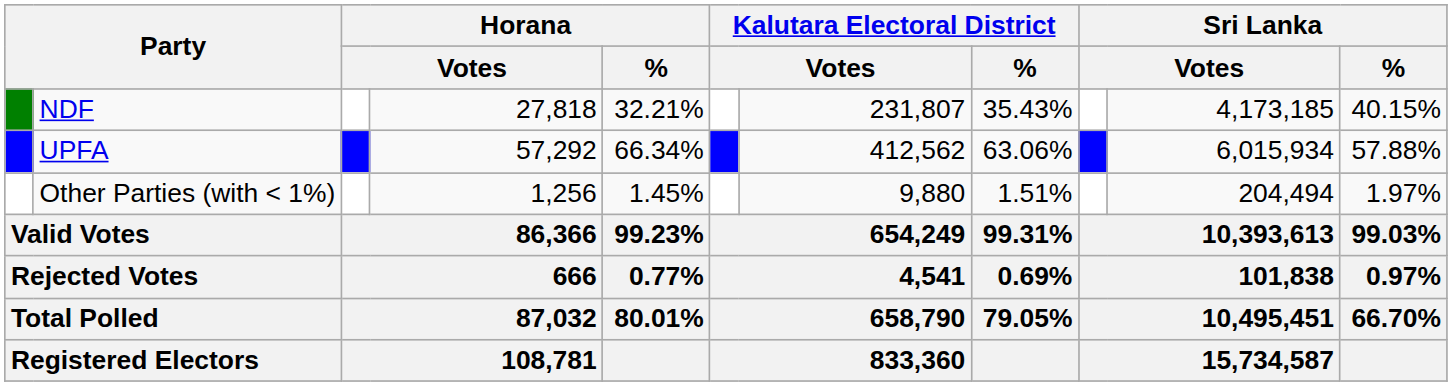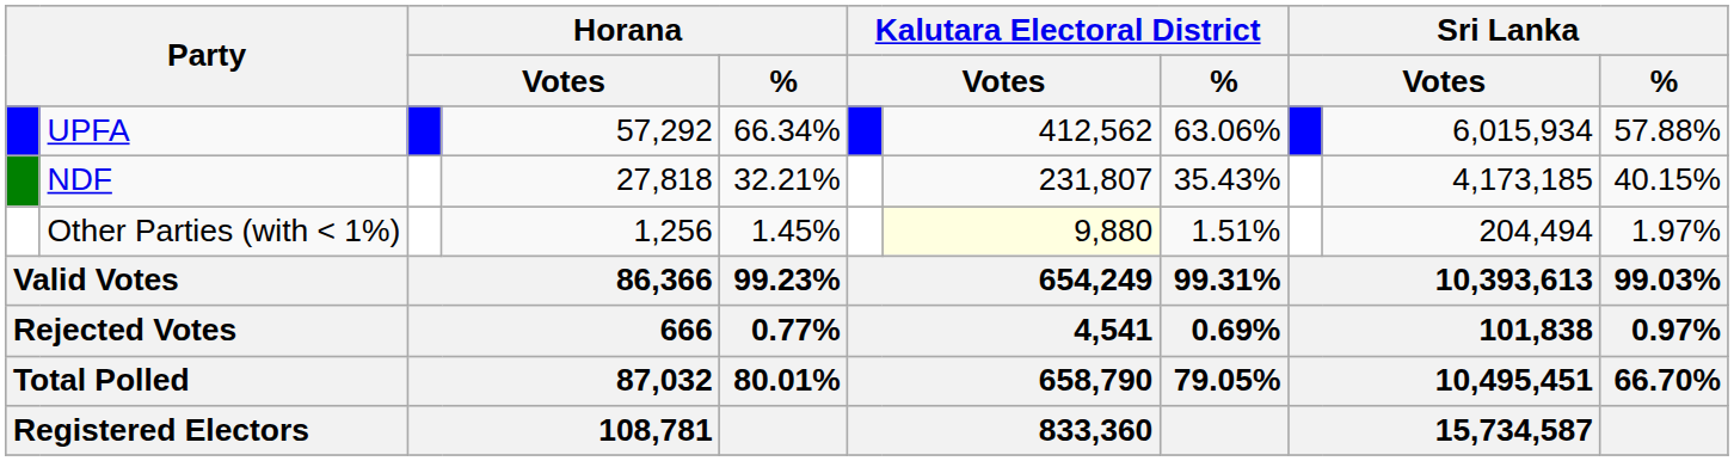 <table class="wikitable">
 <tr>
 <th colspan="2" width="144px"rowspan="2">Party</th>
 <th colspan="3" width="216px">Horana</th>
 <th colspan="3" width="216px"><a href='#'>Kalutara Electoral District</a></th>
 <th colspan="3" width="216px">Sri Lanka</th>
 </tr>
 <tr>
 <th colspan="2" width="144px">Votes</th>
 <th>%</th>
 <th colspan="2" width="144px">Votes</th>
 <th>%</th>
 <th colspan="2" width="144px">Votes</th>
 <th>%</th>
 </tr>
 <tr>
+<td style="background-color:blue;" width="10px"></td>
+<td style="text-align:left;"><a href='#'>UPFA</a></td>
+<td style="background-color:blue;" width="10px"></td>
+<td style="text-align:right;">57,292</td>
+<td style="text-align:right;">66.34%</td>
+<td style="background-color:blue;" width="10px"></td>
+<td style="text-align:right;">412,562</td>
+<td style="text-align:right;">63.06%</td>
+<td style="background-color:blue;" width="10px"></td>
+<td style="text-align:right;">6,015,934</td>
+<td style="text-align:right;">57.88%</td>
+</tr>
+<tr>
 <td style="background-color:green;" width="10px"></td>
 <td style="text-align:left;"><a href='#'>NDF</a></td>
 <td style="background-color:white;" width="10px"></td>
 <td style="text-align:right;">27,818</td>
 <td style="text-align:right;">32.21%</td>
 <td style="background-color:white;" width="10px"></td>
 <td style="text-align:right;">231,807</td>
 <td style="text-align:right;">35.43%</td>
 <td style="background-color:white;" width="10px"></td>
 <td style="text-align:right;">4,173,185</td>
 <td style="text-align:right;">40.15%</td>
 </tr>
 <tr>
-<td style="background-color:blue;" width="10px"></td>
-<td style="text-align:left;"><a href='#'>UPFA</a></td>
-<td style="background-color:blue;" width="10px"></td>
-<td style="text-align:right;">57,292</td>
-<td style="text-align:right;">66.34%</td>
-<td style="background-color:blue;" width="10px"></td>
-<td style="text-align:right;">412,562</td>
-<td style="text-align:right;">63.06%</td>
-<td style="background-color:blue;" width="10px"></td>
-<td style="text-align:right;">6,015,934</td>
-<td style="text-align:right;">57.88%</td>
-</tr>
-<tr>
 <td style="background-color:white;" width="10px"></td>
 <td style="text-align:left;">Other Parties (with < 1%)</td>
 <td style="background-color:white;" width="10px"></td>
 <td style="text-align:right;">1,256</td>
 <td style="text-align:right;">1.45%</td>
 <td style="background-color:white;" width="10px"></td>
-<td style="text-align:right;">9,880</td>
+<td style="background: lightyellow; text-align:right;">9,880</td>
 <td style="text-align:right;">1.51%</td>
 <td style="background-color:white;" width="10px"></td>
 <td style="text-align:right;">204,494</td>
 <td style="text-align:right;">1.97%</td>
 </tr>
 <tr>
 <th colspan="2" width="144px"style="text-align:left;">Valid Votes</th>
 <th style="text-align:right;"colspan="2" width="144px">86,366</th>
 <th style="text-align:right;">99.23%</th>
 <th style="text-align:right;"colspan="2" width="144px">654,249</th>
 <th style="text-align:right;">99.31%</th>
 <th style="text-align:right;"colspan="2" width="144px">10,393,613</th>
 <th style="text-align:right;">99.03%</th>
 </tr>
 <tr>
 <th colspan="2" width="144px"style="text-align:left;">Rejected Votes</th>
 <th style="text-align:right;"colspan="2" width="144px">666</th>
 <th style="text-align:right;">0.77%</th>
 <th style="text-align:right;"colspan="2" width="144px">4,541</th>
 <th style="text-align:right;">0.69%</th>
 <th style="text-align:right;"colspan="2" width="144px">101,838</th>
 <th style="text-align:right;">0.97%</th>
 </tr>
 <tr>
 <th colspan="2" width="144px"style="text-align:left;">Total Polled</th>
 <th style="text-align:right;"colspan="2" width="144px">87,032</th>
 <th style="text-align:right;">80.01%</th>
 <th style="text-align:right;"colspan="2" width="144px">658,790</th>
 <th style="text-align:right;">79.05%</th>
 <th style="text-align:right;"colspan="2" width="144px">10,495,451</th>
 <th style="text-align:right;">66.70%</th>
 </tr>
 <tr>
 <th colspan="2" width="144px"style="text-align:left;">Registered Electors</th>
 <th style="text-align:right;"colspan="2" width="144px">108,781</th>
 <th></th>
 <th style="text-align:right;"colspan="2" width="144px">833,360</th>
 <th></th>
 <th style="text-align:right;"colspan="2" width="144px">15,734,587</th>
 <th></th>
 </tr>
 </table>
